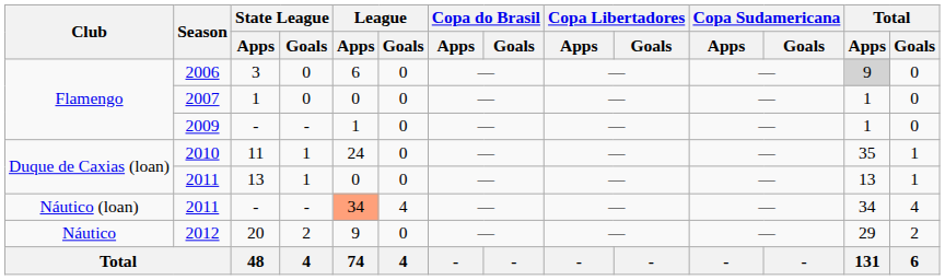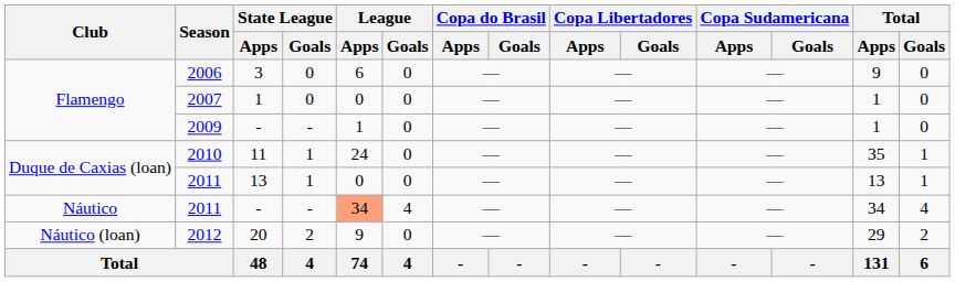 <table class="wikitable" style="text-align: center;">
 <tr>
 <th rowspan="2">Club</th>
 <th rowspan="2">Season</th>
 <th colspan="2">State League</th>
 <th colspan="2">League</th>
 <th colspan="2"><a href='#'>Copa do Brasil</a></th>
 <th colspan="2"><a href='#'>Copa Libertadores</a></th>
 <th colspan="2"><a href='#'>Copa Sudamericana</a></th>
 <th colspan="2">Total</th>
 </tr>
 <tr>
 <th>Apps</th>
 <th>Goals</th>
 <th>Apps</th>
 <th>Goals</th>
 <th>Apps</th>
 <th>Goals</th>
 <th>Apps</th>
 <th>Goals</th>
 <th>Apps</th>
 <th>Goals</th>
 <th>Apps</th>
 <th>Goals</th>
 </tr>
 <tr>
 <td rowspan="3"><a href='#'>Flamengo</a></td>
 <td><a href='#'>2006</a></td>
 <td>3</td>
 <td>0</td>
 <td>6</td>
 <td>0</td>
 <td colspan="2">—</td>
 <td colspan="2">—</td>
 <td colspan="2">—</td>
-<td style="background: lightgrey;">9</td>
+<td>9</td>
 <td>0</td>
 </tr>
 <tr>
 <td><a href='#'>2007</a></td>
 <td>1</td>
 <td>0</td>
 <td>0</td>
 <td>0</td>
 <td colspan="2">—</td>
 <td colspan="2">—</td>
 <td colspan="2">—</td>
 <td>1</td>
 <td>0</td>
 </tr>
 <tr>
 <td><a href='#'>2009</a></td>
 <td>-</td>
 <td>-</td>
 <td>1</td>
 <td>0</td>
 <td colspan="2">—</td>
 <td colspan="2">—</td>
 <td colspan="2">—</td>
 <td>1</td>
 <td>0</td>
 </tr>
 <tr>
 <td rowspan="2"><a href='#'>Duque de Caxias</a> (loan)</td>
 <td><a href='#'>2010</a></td>
 <td>11</td>
 <td>1</td>
 <td>24</td>
 <td>0</td>
 <td colspan="2">—</td>
 <td colspan="2">—</td>
 <td colspan="2">—</td>
 <td>35</td>
 <td>1</td>
 </tr>
 <tr>
 <td><a href='#'>2011</a></td>
 <td>13</td>
 <td>1</td>
 <td>0</td>
 <td>0</td>
 <td colspan="2">—</td>
 <td colspan="2">—</td>
 <td colspan="2">—</td>
 <td>13</td>
 <td>1</td>
 </tr>
 <tr>
-<td><a href='#'>Náutico</a> (loan)</td>
+<td><a href='#'>Náutico</a></td>
 <td><a href='#'>2011</a></td>
 <td>-</td>
 <td>-</td>
 <td style="background: lightsalmon;">34</td>
 <td>4</td>
 <td colspan="2">—</td>
 <td colspan="2">—</td>
 <td colspan="2">—</td>
 <td>34</td>
 <td>4</td>
 </tr>
 <tr>
-<td><a href='#'>Náutico</a></td>
+<td><a href='#'>Náutico</a> (loan)</td>
 <td><a href='#'>2012</a></td>
 <td>20</td>
 <td>2</td>
 <td>9</td>
 <td>0</td>
 <td colspan="2">—</td>
 <td colspan="2">—</td>
 <td colspan="2">—</td>
 <td>29</td>
 <td>2</td>
 </tr>
 <tr>
 <th colspan="2">Total</th>
 <th>48</th>
 <th>4</th>
 <th>74</th>
 <th>4</th>
 <th>-</th>
 <th>-</th>
 <th>-</th>
 <th>-</th>
 <th>-</th>
 <th>-</th>
 <th>131</th>
 <th>6</th>
 </tr>
 </table>
